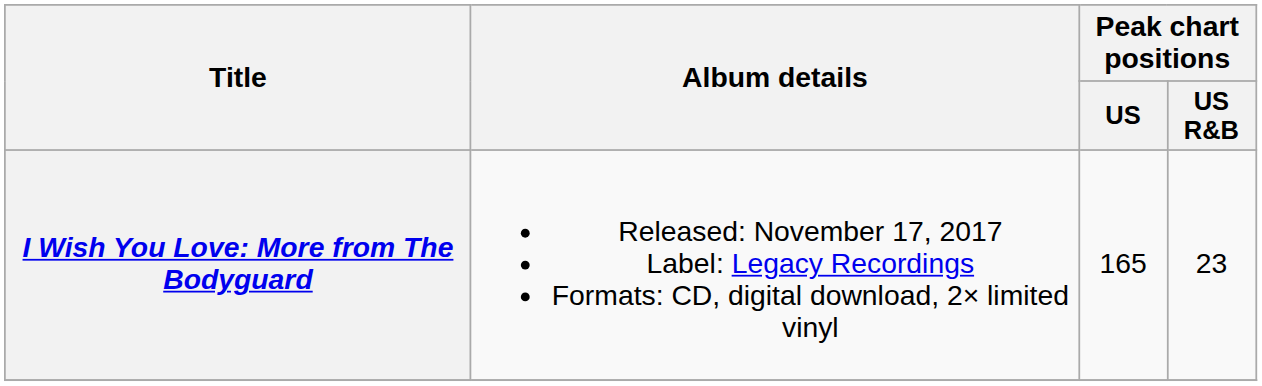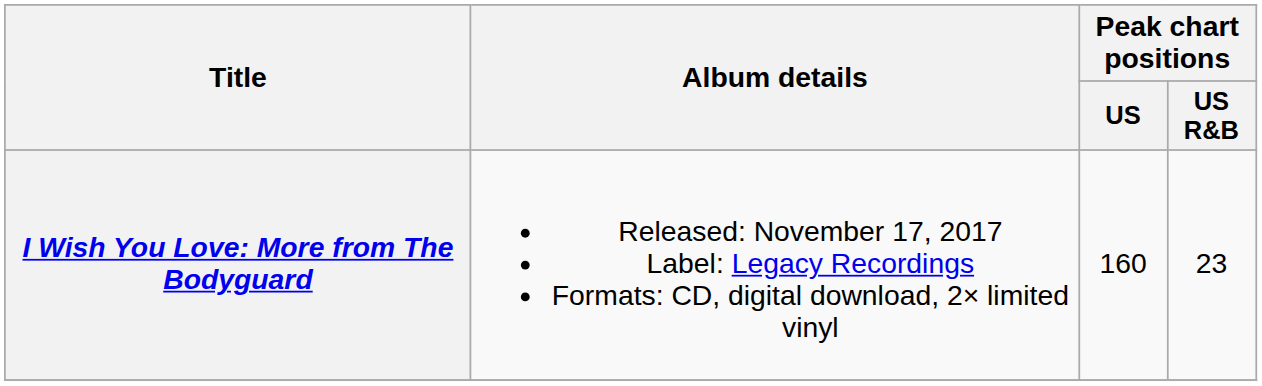 <table class="wikitable plainrowheaders" style="text-align:center;">
 <tr>
 <th scope="col" rowspan="2" style="width:16em;">Title</th>
 <th scope="col" rowspan="2" style="width:21em;">Album details</th>
 <th scope="col" colspan="2">Peak chart positions</th>
 </tr>
 <tr>
 <th scope="col" style="width:3em;font-size:90%;">US<br></th>
 <th scope="col" style="width:3em;font-size:90%;">US R&B<br></th>
 </tr>
 <tr>
 <th scope="row"><em><a href='#'>I Wish You Love: More from The Bodyguard</a></em></th>
 <td><br><ul><li>Released: November 17, 2017</li><li>Label: <a href='#'>Legacy Recordings</a></li><li>Formats: CD, digital download, 2× limited vinyl</li></ul></td>
-<td>165</td>
+<td>160</td>
 <td>23</td>
 </tr>
 <tr>
 </tr>
 </table>
